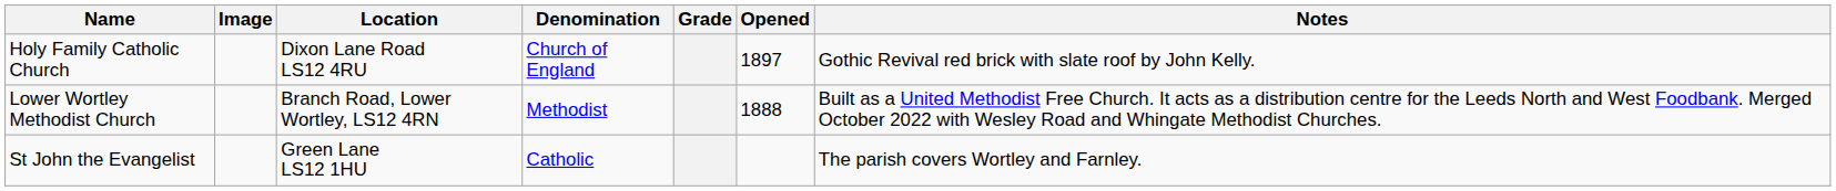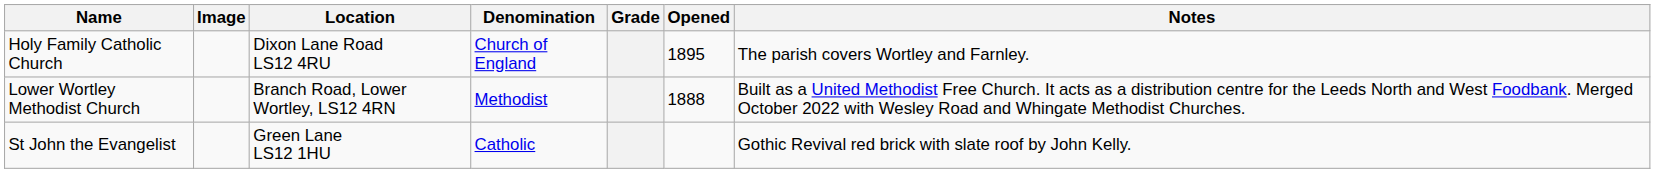 <table class="wikitable sortable">
 <tr>
 <th>Name</th>
 <th class="unsortable">Image</th>
 <th>Location</th>
 <th>Denomination</th>
 <th>Grade</th>
 <th>Opened</th>
 <th class="unsortable">Notes</th>
 </tr>
 <tr>
 <td>Holy Family Catholic Church</td>
 <td></td>
 <td>Dixon Lane Road<br>LS12 4RU</td>
 <td><a href='#'>Church of England</a></td>
 <th></th>
-<td>1897</td>
-<td>Gothic Revival red brick with slate roof by John Kelly.</td>
+<td>1895</td>
+<td>The parish covers Wortley and Farnley.</td>
 </tr>
 <tr>
 <td>Lower Wortley Methodist Church </td>
 <td></td>
 <td>Branch Road, Lower Wortley, LS12 4RN</td>
 <td><a href='#'>Methodist</a></td>
 <th></th>
 <td>1888</td>
 <td>Built as a <a href='#'>United Methodist</a> Free Church. It acts as a distribution centre for the Leeds North and West <a href='#'>Foodbank</a>. Merged October 2022 with Wesley Road and Whingate Methodist Churches.</td>
 </tr>
 <tr>
 <td>St John the Evangelist</td>
 <td></td>
 <td>Green Lane<br>LS12 1HU</td>
 <td><a href='#'>Catholic</a></td>
 <th></th>
 <td></td>
-<td>The parish covers Wortley and Farnley.</td>
+<td>Gothic Revival red brick with slate roof by John Kelly.</td>
 </tr>
 </table>
